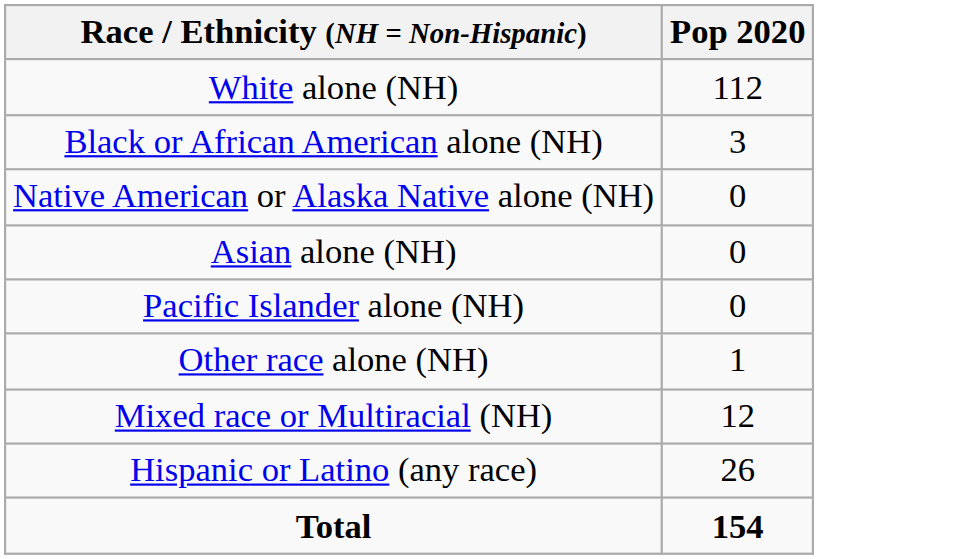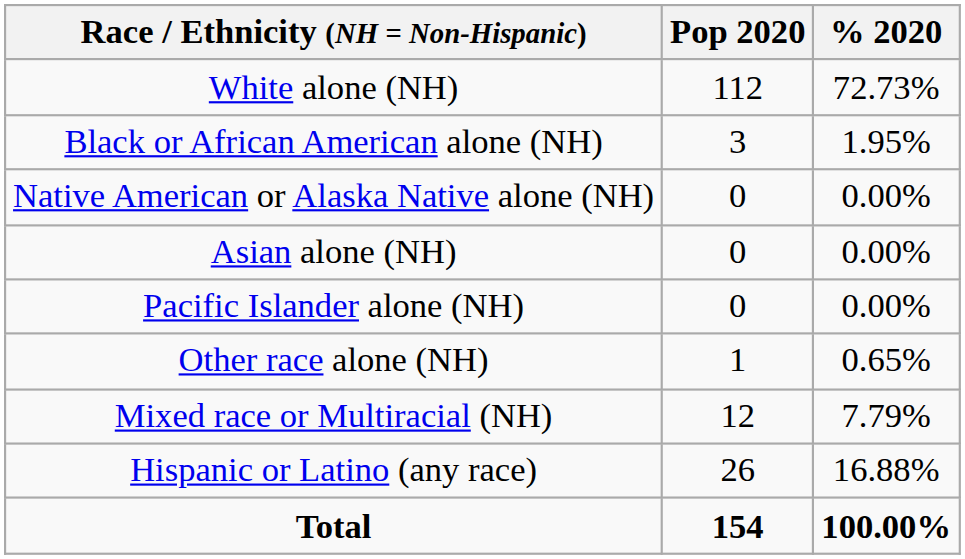 <table class="wikitable" style="text-align:center;">
 <tr>
 <th>Race / Ethnicity <small>(<em>NH = Non-Hispanic</em>)</small></th>
 <th>Pop 2020</th>
+<th>% 2020</th>
 </tr>
 <tr>
 <td><a href='#'>White</a> alone (NH)</td>
 <td>112</td>
+<td>72.73%</td>
 </tr>
 <tr>
 <td><a href='#'>Black or African American</a> alone (NH)</td>
 <td>3</td>
+<td>1.95%</td>
 </tr>
 <tr>
 <td><a href='#'>Native American</a> or <a href='#'>Alaska Native</a> alone (NH)</td>
 <td>0</td>
+<td>0.00%</td>
 </tr>
 <tr>
 <td><a href='#'>Asian</a> alone (NH)</td>
 <td>0</td>
+<td>0.00%</td>
 </tr>
 <tr>
 <td><a href='#'>Pacific Islander</a> alone (NH)</td>
 <td>0</td>
+<td>0.00%</td>
 </tr>
 <tr>
 <td><a href='#'>Other race</a> alone (NH)</td>
 <td>1</td>
+<td>0.65%</td>
 </tr>
 <tr>
 <td><a href='#'>Mixed race or Multiracial</a> (NH)</td>
 <td>12</td>
+<td>7.79%</td>
 </tr>
 <tr>
 <td><a href='#'>Hispanic or Latino</a> (any race)</td>
 <td>26</td>
+<td>16.88%</td>
 </tr>
 <tr>
 <td><strong>Total</strong></td>
 <td><strong>154</strong></td>
+<td><strong>100.00%</strong></td>
 </tr>
 </table>
